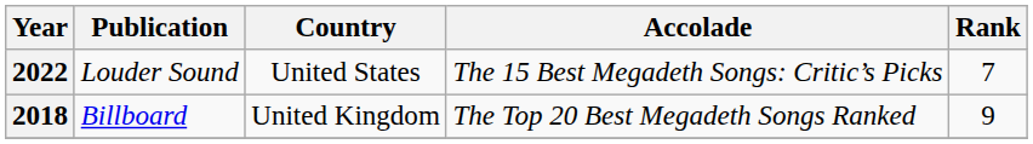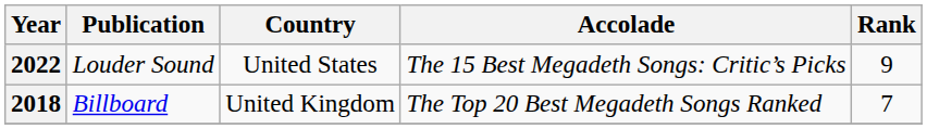 <table class="wikitable plainrowheaders" style="text-align:left;">
 <tr>
 <th scope="col">Year</th>
 <th scope="col">Publication</th>
 <th scope="col">Country</th>
 <th scope="col">Accolade</th>
 <th scope="col">Rank</th>
 </tr>
 <tr>
 <th scope="row">2022</th>
 <td><em>Louder Sound</em></td>
 <td style="text-align:center;">United States</td>
 <td><em>The 15 Best Megadeth Songs: Critic’s Picks</em></td>
-<td style="text-align:center;">7</td>
+<td style="text-align:center;">9</td>
 </tr>
 <tr>
 <th scope="row">2018</th>
 <td><em><a href='#'>Billboard</a></em></td>
 <td style="text-align:center;">United Kingdom</td>
 <td><em>The Top 20 Best Megadeth Songs Ranked</em></td>
-<td style="text-align:center;">9</td>
+<td style="text-align:center;">7</td>
 </tr>
 <tr>
 </tr>
 </table>
